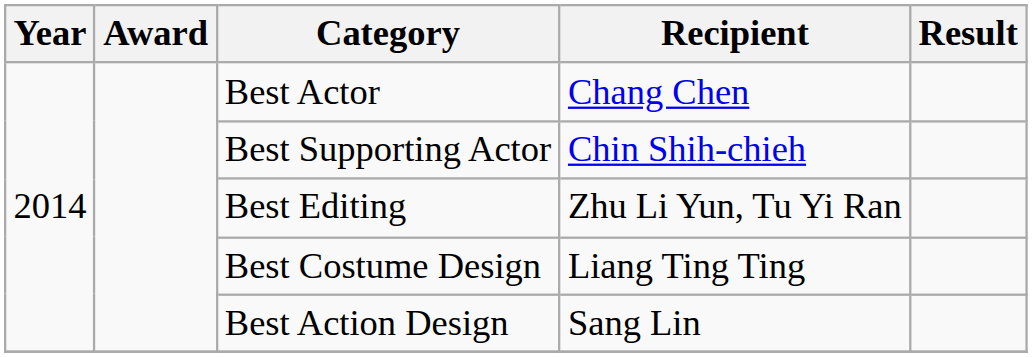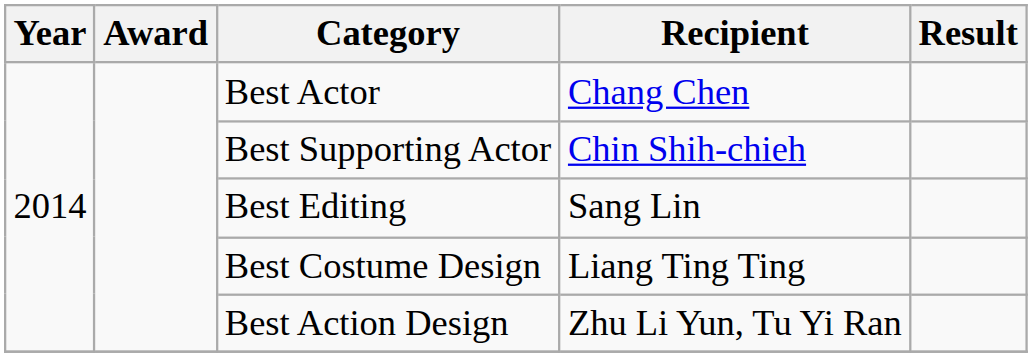 <table class="wikitable">
 <tr>
 <th>Year</th>
 <th>Award</th>
 <th>Category</th>
 <th>Recipient</th>
 <th>Result</th>
 </tr>
 <tr>
 <td rowspan=5>2014</td>
 <td rowspan=5></td>
 <td>Best Actor</td>
 <td><a href='#'>Chang Chen</a></td>
 <td></td>
 </tr>
 <tr>
 <td>Best Supporting Actor</td>
 <td><a href='#'>Chin Shih-chieh</a></td>
 <td></td>
 </tr>
 <tr>
 <td>Best Editing</td>
-<td>Zhu Li Yun, Tu Yi Ran</td>
+<td>Sang Lin</td>
 <td></td>
 </tr>
 <tr>
 <td>Best Costume Design</td>
 <td>Liang Ting Ting</td>
 <td></td>
 </tr>
 <tr>
 <td>Best Action Design</td>
-<td>Sang Lin</td>
+<td>Zhu Li Yun, Tu Yi Ran</td>
 <td></td>
 </tr>
 <tr>
 </tr>
 </table>
